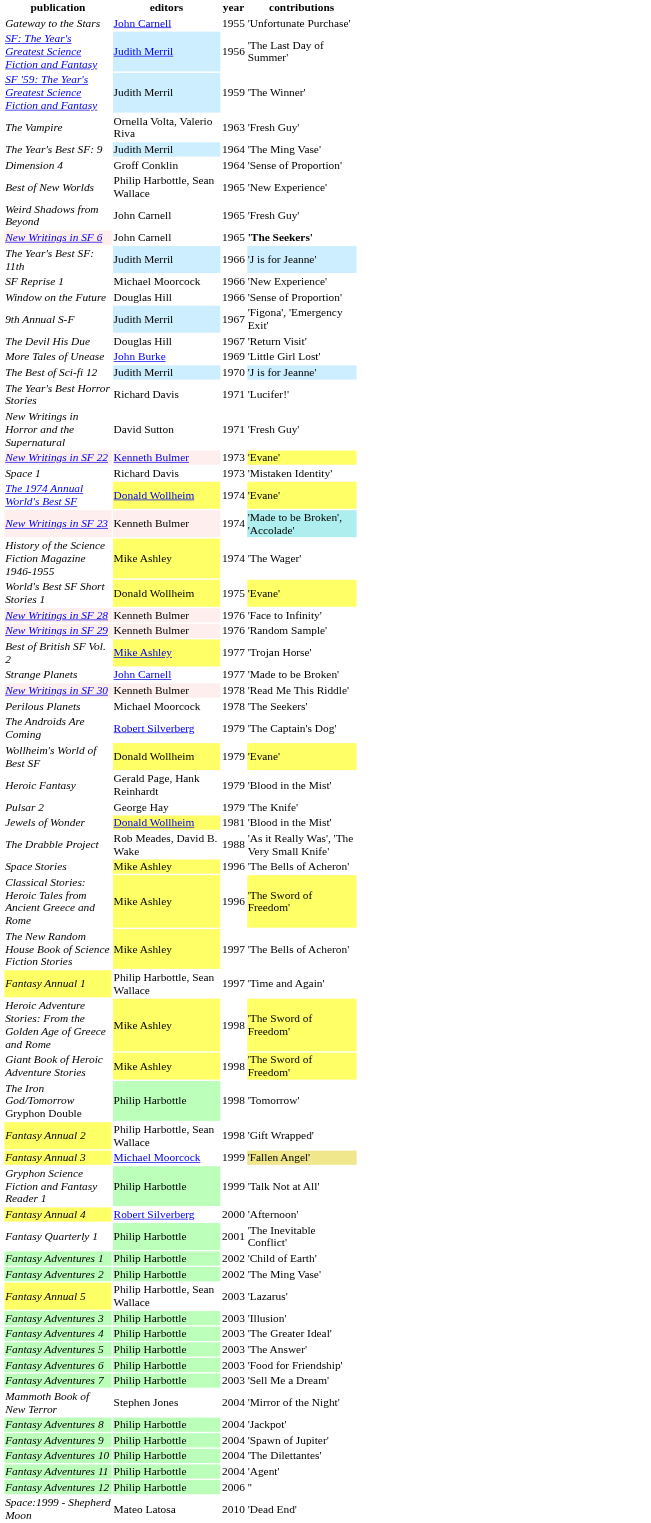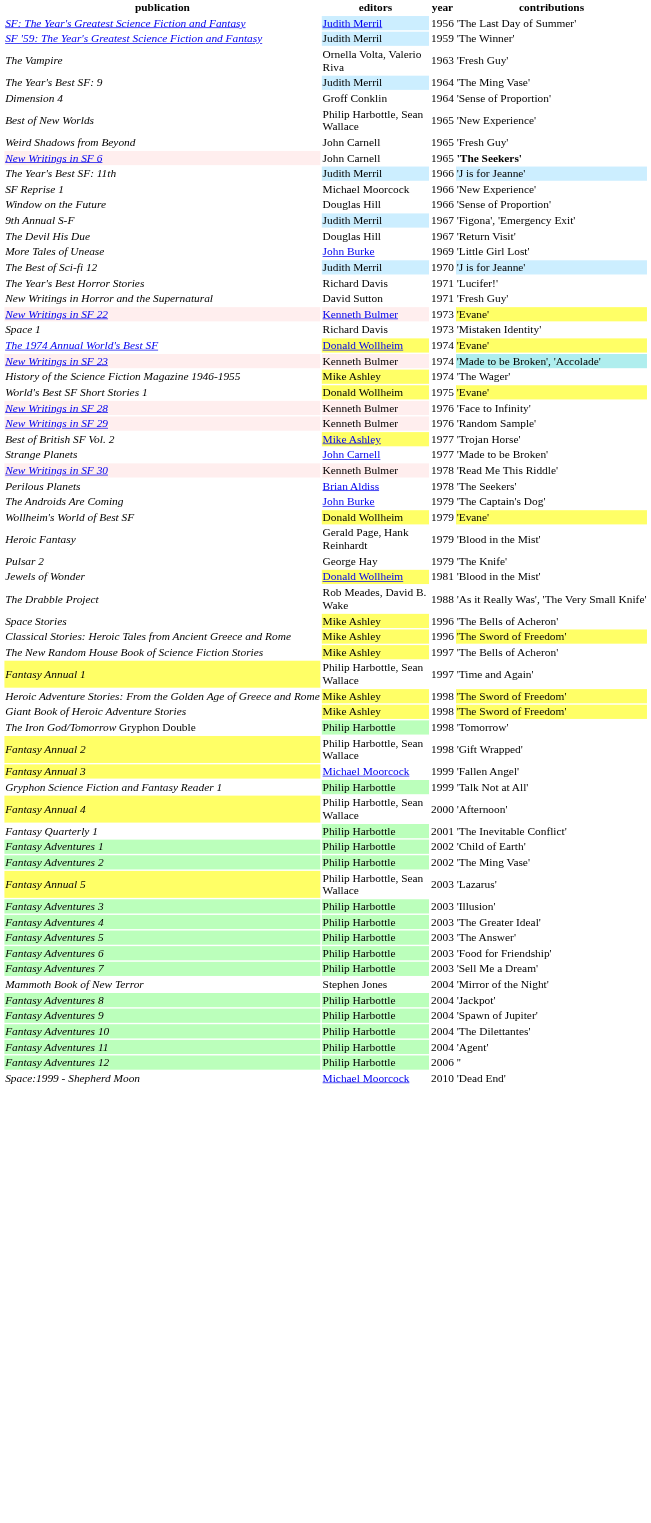 <table class="sortable sort-under-center">
 <tr>
 <th>publication</th>
 <th>editors</th>
 <th>year</th>
 <th>contributions</th>
-</tr>
-<tr>
-<td style="width:9.3em"><em>Gateway to the Stars</em></td>
-<td style="width:9.3em"><a href='#'>John Carnell</a></td>
-<td style="width:2em">1955</td>
-<td style="width:9.5em">'Unfortunate Purchase'</td>
 </tr>
 <tr>
 <td><em><a href='#'>SF: The Year's Greatest Science Fiction and Fantasy</a></em></td>
 <td style="background:#cef"><a href='#'>Judith Merril</a></td>
 <td>1956</td>
 <td>'The Last Day of Summer'</td>
 </tr>
 <tr>
 <td><em><a href='#'>SF '59: The Year's Greatest Science Fiction and Fantasy</a></em></td>
 <td style="background:#cef">Judith Merril</td>
 <td>1959</td>
 <td>'The Winner'</td>
 </tr>
 <tr>
 <td><em>The Vampire</em></td>
 <td>Ornella Volta, Valerio Riva</td>
 <td>1963</td>
 <td>'Fresh Guy'</td>
 </tr>
 <tr>
 <td><em>The Year's Best SF: 9</em></td>
 <td style="background:#cef">Judith Merril</td>
 <td>1964</td>
 <td>'The Ming Vase'</td>
 </tr>
 <tr>
 <td><em>Dimension 4</em></td>
 <td>Groff Conklin</td>
 <td>1964</td>
 <td>'Sense of Proportion'</td>
 </tr>
 <tr>
 <td><em>Best of New Worlds</em></td>
 <td>Philip Harbottle, Sean Wallace</td>
 <td>1965</td>
 <td>'New Experience'</td>
 </tr>
 <tr>
 <td><em>Weird Shadows from Beyond</em></td>
 <td>John Carnell</td>
 <td>1965</td>
 <td>'Fresh Guy'</td>
 </tr>
 <tr>
 <td style="background:#fee"><em><a href='#'>New Writings in SF 6</a></em></td>
 <td>John Carnell</td>
 <td>1965</td>
 <td><strong>'The Seekers'</strong></td>
 </tr>
 <tr>
 <td><em>The Year's Best SF: 11th</em></td>
 <td style="background:#cef">Judith Merril</td>
 <td>1966</td>
 <td style="background:#cef">'J is for Jeanne'</td>
 </tr>
 <tr>
 <td><em>SF Reprise 1</em></td>
 <td>Michael Moorcock</td>
 <td>1966</td>
 <td>'New Experience'</td>
 </tr>
 <tr>
 <td><em>Window on the Future</em></td>
 <td>Douglas Hill</td>
 <td>1966</td>
 <td>'Sense of Proportion'</td>
 </tr>
 <tr>
 <td><em>9th Annual S-F</em></td>
 <td style="background:#cef">Judith Merril</td>
 <td>1967</td>
 <td>'Figona', 'Emergency Exit'</td>
 </tr>
 <tr>
 <td><em>The Devil His Due</em></td>
 <td>Douglas Hill</td>
 <td>1967</td>
 <td>'Return Visit'</td>
 </tr>
 <tr>
 <td><em>More Tales of Unease</em></td>
 <td><a href='#'>John Burke</a></td>
 <td>1969</td>
 <td>'Little Girl Lost'</td>
 </tr>
 <tr>
 <td><em>The Best of Sci-fi 12</em></td>
 <td style="background:#cef">Judith Merril</td>
 <td>1970</td>
 <td style="background:#cef">'J is for Jeanne'</td>
 </tr>
 <tr>
 <td><em>The Year's Best Horror Stories</em></td>
 <td>Richard Davis</td>
 <td>1971</td>
 <td>'Lucifer!'</td>
 </tr>
 <tr>
 <td><em>New Writings in Horror and the Supernatural</em></td>
 <td>David Sutton</td>
 <td>1971</td>
 <td>'Fresh Guy'</td>
 </tr>
 <tr>
 <td style="background:#fee"><em><a href='#'>New Writings in SF 22</a></em></td>
 <td style="background:#fee"><a href='#'>Kenneth Bulmer</a></td>
 <td>1973</td>
 <td style="background:#ff6">'Evane'</td>
 </tr>
 <tr>
 <td><em>Space 1</em></td>
 <td>Richard Davis</td>
 <td>1973</td>
 <td>'Mistaken Identity'</td>
 </tr>
 <tr>
 <td><em><a href='#'>The 1974 Annual World's Best SF</a></em></td>
 <td style="background:#ff6"><a href='#'>Donald Wollheim</a></td>
 <td>1974</td>
 <td style="background:#ff6">'Evane'</td>
 </tr>
 <tr>
 <td style="background:#fee"><em><a href='#'>New Writings in SF 23</a></em></td>
 <td style="background:#fee">Kenneth Bulmer</td>
 <td>1974</td>
 <td style="background: paleturquoise;">'Made to be Broken', 'Accolade'</td>
 </tr>
 <tr>
 <td><em>History of the Science Fiction Magazine 1946-1955</em></td>
 <td style="background:#ff6">Mike Ashley</td>
 <td>1974</td>
 <td>'The Wager'</td>
 </tr>
 <tr>
 <td><em>World's Best SF Short Stories 1</em></td>
 <td style="background:#ff6">Donald Wollheim</td>
 <td>1975</td>
 <td style="background:#ff6">'Evane'</td>
 </tr>
 <tr>
 <td style="background:#fee"><em><a href='#'>New Writings in SF 28</a></em></td>
 <td style="background:#fee">Kenneth Bulmer</td>
 <td>1976</td>
 <td>'Face to Infinity'</td>
 </tr>
 <tr>
 <td style="background:#fee"><em><a href='#'>New Writings in SF 29</a></em></td>
 <td style="background:#fee">Kenneth Bulmer</td>
 <td>1976</td>
 <td>'Random Sample'</td>
 </tr>
 <tr>
 <td><em>Best of British SF Vol. 2</em></td>
 <td style="background:#ff6"><a href='#'>Mike Ashley</a></td>
 <td>1977</td>
 <td>'Trojan Horse'</td>
 </tr>
 <tr>
 <td><em>Strange Planets</em></td>
 <td style="width:9.3em"><a href='#'>John Carnell</a></td>
 <td>1977</td>
 <td>'Made to be Broken'</td>
 </tr>
 <tr>
 <td style="background:#fee"><em><a href='#'>New Writings in SF 30</a></em></td>
 <td style="background:#fee">Kenneth Bulmer</td>
 <td>1978</td>
 <td>'Read Me This Riddle'</td>
 </tr>
 <tr>
 <td><em>Perilous Planets</em></td>
-<td>Michael Moorcock</td>
+<td><a href='#'>Brian Aldiss</a></td>
 <td>1978</td>
 <td>'The Seekers'</td>
 </tr>
 <tr>
 <td><em>The Androids Are Coming</em></td>
-<td><a href='#'>Robert Silverberg</a></td>
+<td><a href='#'>John Burke</a></td>
 <td>1979</td>
 <td>'The Captain's Dog'</td>
 </tr>
 <tr>
 <td><em>Wollheim's World of Best SF</em></td>
 <td style="background:#ff6">Donald Wollheim</td>
 <td>1979</td>
 <td style="background:#ff6">'Evane'</td>
 </tr>
 <tr>
 <td><em>Heroic Fantasy</em></td>
 <td>Gerald Page, Hank Reinhardt</td>
 <td>1979</td>
 <td>'Blood in the Mist'</td>
 </tr>
 <tr>
 <td><em>Pulsar 2</em></td>
 <td>George Hay</td>
 <td>1979</td>
 <td>'The Knife'</td>
 </tr>
 <tr>
 <td><em>Jewels of Wonder</em></td>
 <td style="background:#ff6"><a href='#'>Donald Wollheim</a></td>
 <td>1981</td>
 <td>'Blood in the Mist'</td>
 </tr>
 <tr>
 <td><em>The Drabble Project</em></td>
 <td>Rob Meades, David B. Wake</td>
 <td>1988</td>
 <td>'As it Really Was', 'The Very Small Knife'</td>
 </tr>
 <tr>
 <td><em>Space Stories</em></td>
 <td style="background:#ff6">Mike Ashley</td>
 <td>1996</td>
 <td>'The Bells of Acheron'</td>
 </tr>
 <tr>
 <td><em>Classical Stories: Heroic Tales from Ancient Greece and Rome</em></td>
 <td style="background:#ff6">Mike Ashley</td>
 <td>1996</td>
 <td style="background:#ff6">'The Sword of Freedom'</td>
 </tr>
 <tr>
 <td><em>The New Random House Book of Science Fiction Stories</em></td>
 <td style="background:#ff6">Mike Ashley</td>
 <td>1997</td>
 <td>'The Bells of Acheron'</td>
 </tr>
 <tr>
 <td style="background:#ff6"><em>Fantasy Annual 1</em></td>
 <td>Philip Harbottle, Sean Wallace</td>
 <td>1997</td>
 <td>'Time and Again'</td>
 </tr>
 <tr>
 <td><em>Heroic Adventure Stories: From the Golden Age of Greece and Rome</em></td>
 <td style="background:#ff6">Mike Ashley</td>
 <td>1998</td>
 <td style="background:#ff6">'The Sword of Freedom'</td>
 </tr>
 <tr>
 <td><em>Giant Book of Heroic Adventure Stories</em></td>
 <td style="background:#ff6">Mike Ashley</td>
 <td>1998</td>
 <td style="background:#ff6">'The Sword of Freedom'</td>
 </tr>
 <tr>
 <td><em>The Iron God/Tomorrow</em> Gryphon Double</td>
 <td style="background:#bfb">Philip Harbottle</td>
 <td>1998</td>
 <td>'Tomorrow'</td>
 </tr>
 <tr>
 <td style="background:#ff6"><em>Fantasy Annual 2</em></td>
 <td>Philip Harbottle, Sean Wallace</td>
 <td>1998</td>
 <td>'Gift Wrapped'</td>
 </tr>
 <tr>
 <td style="background:#ff6"><em>Fantasy Annual 3</em></td>
 <td><a href='#'>Michael Moorcock</a></td>
 <td>1999</td>
-<td style="background: khaki;">'Fallen Angel'</td>
+<td>'Fallen Angel'</td>
 </tr>
 <tr>
 <td><em>Gryphon Science Fiction and Fantasy Reader 1</em></td>
 <td style="background:#bfb">Philip Harbottle</td>
 <td>1999</td>
 <td>'Talk Not at All'</td>
 </tr>
 <tr>
 <td style="background:#ff6"><em>Fantasy Annual 4</em></td>
-<td><a href='#'>Robert Silverberg</a></td>
+<td>Philip Harbottle, Sean Wallace</td>
 <td>2000</td>
 <td>'Afternoon'</td>
 </tr>
 <tr>
 <td><em>Fantasy Quarterly 1</em></td>
 <td style="background:#bfb">Philip Harbottle</td>
 <td>2001</td>
 <td>'The Inevitable Conflict'</td>
 </tr>
 <tr>
 <td style="background:#bfb"><em>Fantasy Adventures 1</em></td>
 <td style="background:#bfb">Philip Harbottle</td>
 <td>2002</td>
 <td>'Child of Earth'</td>
 </tr>
 <tr>
 <td style="background:#bfb"><em>Fantasy Adventures 2</em></td>
 <td style="background:#bfb">Philip Harbottle</td>
 <td>2002</td>
 <td>'The Ming Vase'</td>
 </tr>
 <tr>
 <td style="background:#ff6"><em>Fantasy Annual 5</em></td>
 <td>Philip Harbottle, Sean Wallace</td>
 <td>2003</td>
 <td>'Lazarus'</td>
 </tr>
 <tr>
 <td style="background:#bfb"><em>Fantasy Adventures 3</em></td>
 <td style="background:#bfb">Philip Harbottle</td>
 <td>2003</td>
 <td>'Illusion'</td>
 </tr>
 <tr>
 <td style="background:#bfb"><em>Fantasy Adventures 4</em></td>
 <td style="background:#bfb">Philip Harbottle</td>
 <td>2003</td>
 <td>'The Greater Ideal'</td>
 </tr>
 <tr>
 <td style="background:#bfb"><em>Fantasy Adventures 5</em></td>
 <td style="background:#bfb">Philip Harbottle</td>
 <td>2003</td>
 <td>'The Answer'</td>
 </tr>
 <tr>
 <td style="background:#bfb"><em>Fantasy Adventures 6</em></td>
 <td style="background:#bfb">Philip Harbottle</td>
 <td>2003</td>
 <td>'Food for Friendship'</td>
 </tr>
 <tr>
 <td style="background:#bfb"><em>Fantasy Adventures 7</em></td>
 <td style="background:#bfb">Philip Harbottle</td>
 <td>2003</td>
 <td>'Sell Me a Dream'</td>
 </tr>
 <tr>
 <td><em>Mammoth Book of New Terror</em></td>
 <td>Stephen Jones</td>
 <td>2004</td>
 <td>'Mirror of the Night'</td>
 </tr>
 <tr>
 <td style="background:#bfb"><em>Fantasy Adventures 8</em></td>
 <td style="background:#bfb">Philip Harbottle</td>
 <td>2004</td>
 <td>'Jackpot'</td>
 </tr>
 <tr>
 <td style="background:#bfb"><em>Fantasy Adventures 9</em></td>
 <td style="background:#bfb">Philip Harbottle</td>
 <td>2004</td>
 <td>'Spawn of Jupiter'</td>
 </tr>
 <tr>
 <td style="background:#bfb"><em>Fantasy Adventures 10</em></td>
 <td style="background:#bfb">Philip Harbottle</td>
 <td>2004</td>
 <td>'The Dilettantes'</td>
 </tr>
 <tr>
 <td style="background:#bfb"><em>Fantasy Adventures 11</em></td>
 <td style="background:#bfb">Philip Harbottle</td>
 <td>2004</td>
 <td>'Agent'</td>
 </tr>
 <tr>
 <td style="background:#bfb"><em>Fantasy Adventures 12</em></td>
 <td style="background:#bfb">Philip Harbottle</td>
 <td>2006</td>
 <td>''</td>
 </tr>
 <tr>
 <td><em>Space:1999 - Shepherd Moon</em></td>
-<td>Mateo Latosa</td>
+<td><a href='#'>Michael Moorcock</a></td>
 <td>2010</td>
 <td>'Dead End'</td>
 </tr>
 </table>
